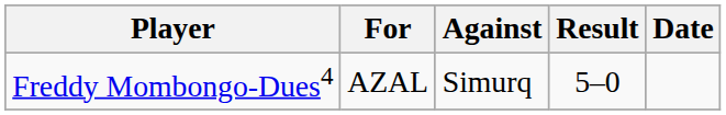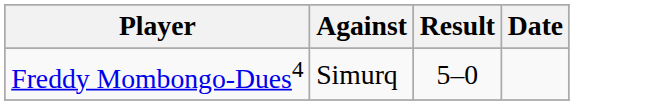 <table class="wikitable sortable">
 <tr>
 <th>Player</th>
-<th>For</th>
 <th>Against</th>
 <th style="text-align:center">Result</th>
 <th>Date</th>
 </tr>
 <tr>
 <td> <a href='#'>Freddy Mombongo-Dues</a><sup>4</sup></td>
-<td>AZAL</td>
 <td>Simurq</td>
 <td style="text-align:center;">5–0</td>
 <td></td>
 </tr>
 </table>
